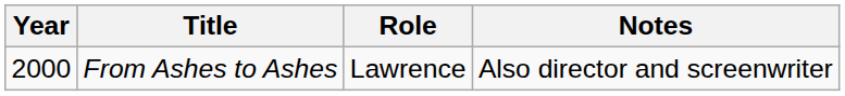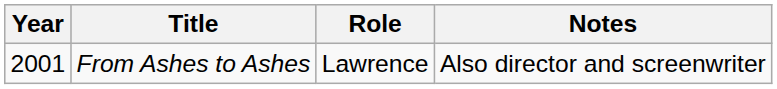 <table class="wikitable">
 <tr>
 <th>Year</th>
 <th>Title</th>
 <th>Role</th>
 <th>Notes</th>
 </tr>
 <tr>
-<td>2000</td>
+<td>2001</td>
 <td><em>From Ashes to Ashes</em></td>
 <td>Lawrence</td>
 <td>Also director and screenwriter</td>
 </tr>
 </table>
